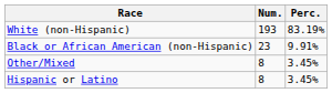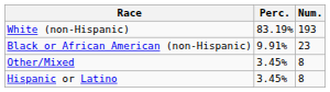 <table class="wikitable">
 <tr>
 <th>Race</th>
+<th>Perc.</th>
 <th>Num.</th>
-<th>Perc.</th>
 </tr>
 <tr>
 <td><a href='#'>White</a> (non-Hispanic)</td>
+<td>83.19%</td>
 <td>193</td>
-<td>83.19%</td>
 </tr>
 <tr>
 <td><a href='#'>Black or African American</a> (non-Hispanic)</td>
+<td>9.91%</td>
 <td>23</td>
-<td>9.91%</td>
 </tr>
 <tr>
 <td><a href='#'>Other/Mixed</a></td>
+<td>3.45%</td>
 <td>8</td>
-<td>3.45%</td>
 </tr>
 <tr>
 <td><a href='#'>Hispanic</a> or <a href='#'>Latino</a></td>
+<td>3.45%</td>
 <td>8</td>
-<td>3.45%</td>
 </tr>
 </table>
